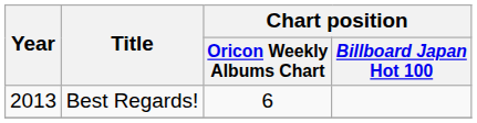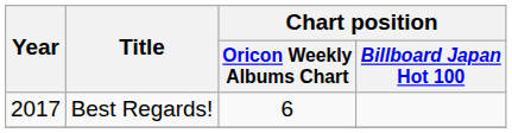 <table class="wikitable">
 <tr>
 <th rowspan="2">Year</th>
 <th rowspan="2">Title</th>
 <th colspan="2">Chart position<br></th>
 </tr>
 <tr style="font-size:smaller;">
 <th><a href='#'>Oricon</a> Weekly<br>Albums Chart</th>
 <th><em><a href='#'>Billboard Japan</a></em><br><a href='#'>Hot 100</a><br></th>
 </tr>
 <tr>
-<td>2013</td>
+<td>2017</td>
 <td>Best Regards!</td>
 <td align="center">6</td>
 <td align="center"> <br></td>
 </tr>
 <tr>
 </tr>
 </table>
